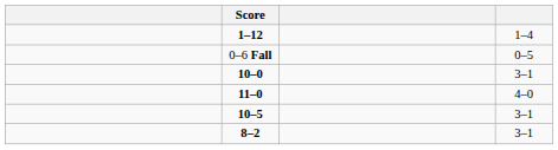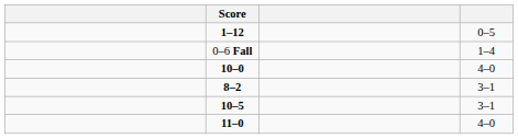 <table class="wikitable" style="text-align: center; ">
 <tr>
 <th align="right" width="270"></th>
 <th width="65">Score</th>
 <th align="left" width="270"></th>
 <th width="65"></th>
 </tr>
 <tr>
 <td align="left"></td>
 <td><strong>1–12</strong></td>
 <td align="left"><strong></strong></td>
-<td>1–4 <strong></strong></td>
+<td>0–5 <strong></strong></td>
 </tr>
 <tr>
 <td align="left"></td>
 <td>0–6 <strong>Fall</strong></td>
 <td align="left"><strong></strong></td>
-<td>0–5 <strong></strong></td>
+<td>1–4 <strong></strong></td>
 </tr>
 <tr>
 <td align="left"><strong></strong></td>
 <td><strong>10–0</strong></td>
+<td align="left"></td>
+<td>4–0 <strong></strong></td>
+</tr>
+<tr>
+<td align="left"><strong></strong></td>
+<td><strong>8–2</strong></td>
+<td align="left"></td>
+<td>3–1 <strong></strong></td>
+</tr>
+<tr>
+<td align="left"><strong></strong></td>
+<td><strong>10–5</strong></td>
 <td align="left"></td>
 <td>3–1 <strong></strong></td>
 </tr>
 <tr>
 <td align="left"><strong></strong></td>
 <td><strong>11–0</strong></td>
 <td align="left"></td>
 <td>4–0 <strong></strong></td>
 </tr>
-<tr>
-<td align="left"><strong></strong></td>
-<td><strong>10–5</strong></td>
-<td align="left"></td>
-<td>3–1 <strong></strong></td>
-</tr>
-<tr>
-<td align="left"><strong></strong></td>
-<td><strong>8–2</strong></td>
-<td align="left"></td>
-<td>3–1 <strong></strong></td>
-</tr>
 </table>
